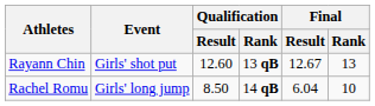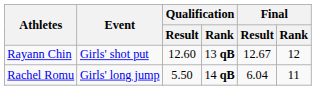 <table class="wikitable" border="1" style="font-size:90%">
 <tr>
 <th rowspan=2>Athletes</th>
 <th rowspan=2>Event</th>
 <th colspan=2>Qualification</th>
 <th colspan=2>Final</th>
 </tr>
 <tr>
 <th>Result</th>
 <th>Rank</th>
 <th>Result</th>
 <th>Rank</th>
 </tr>
 <tr>
 <td><a href='#'>Rayann Chin</a></td>
 <td><a href='#'>Girls' shot put</a></td>
 <td align=center>12.60</td>
 <td align=center>13 <strong>qB</strong></td>
 <td align=center>12.67</td>
-<td align=center>13</td>
+<td align=center>12</td>
 </tr>
 <tr>
 <td><a href='#'>Rachel Romu</a></td>
 <td><a href='#'>Girls' long jump</a></td>
-<td align=center>8.50</td>
+<td align=center>5.50</td>
 <td align=center>14 <strong>qB</strong></td>
 <td align=center>6.04</td>
-<td align=center>10</td>
+<td align=center>11</td>
 </tr>
 </table>
